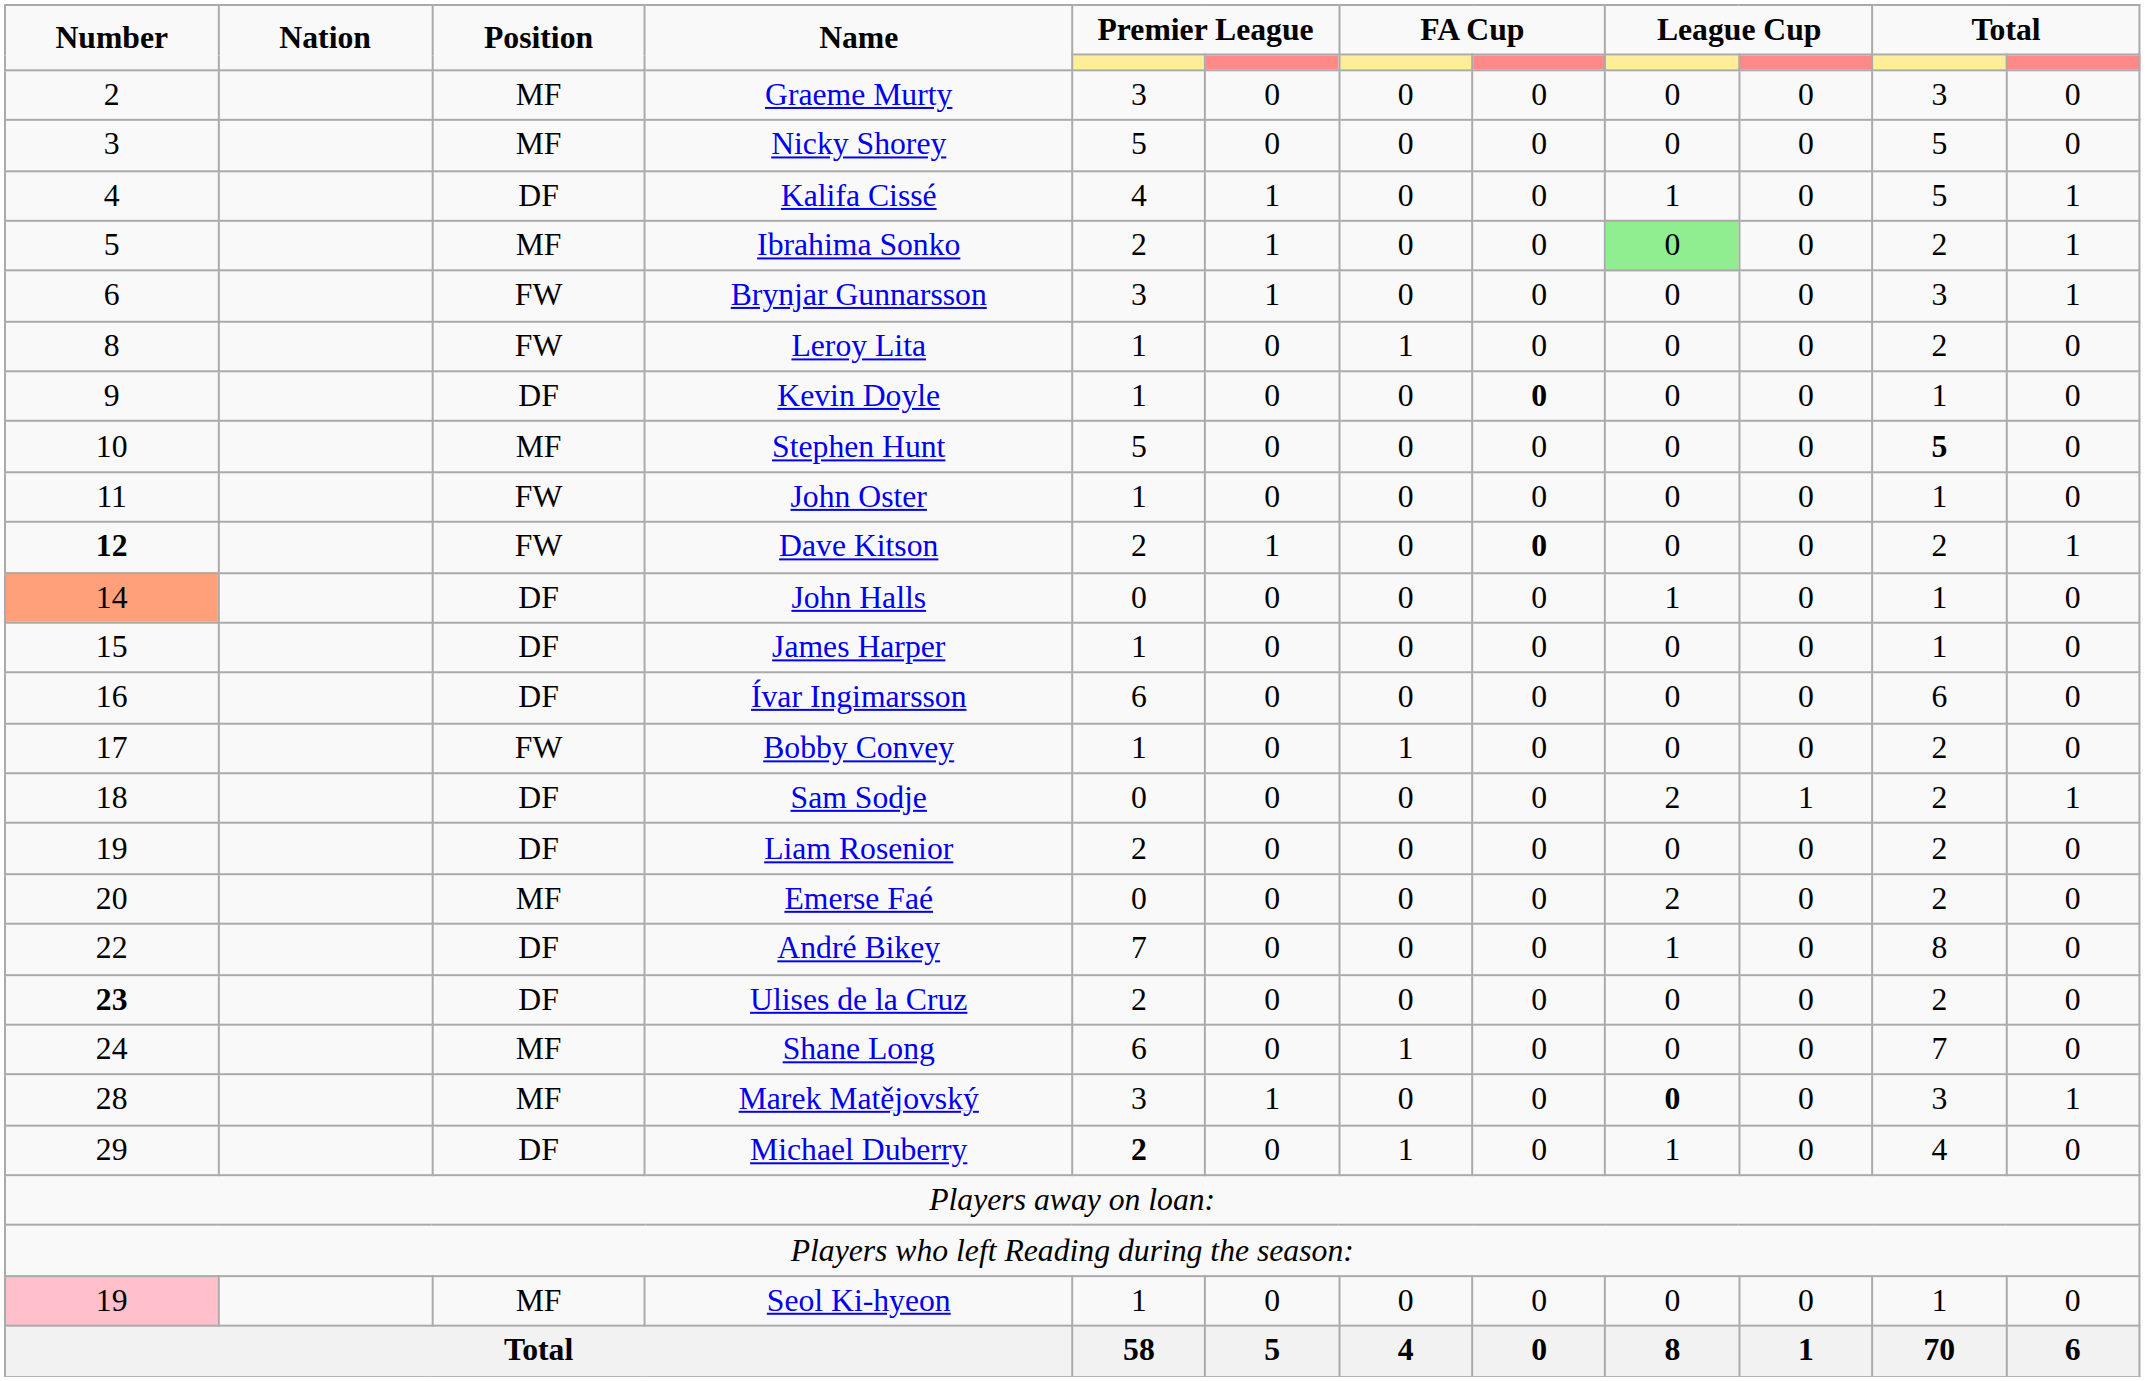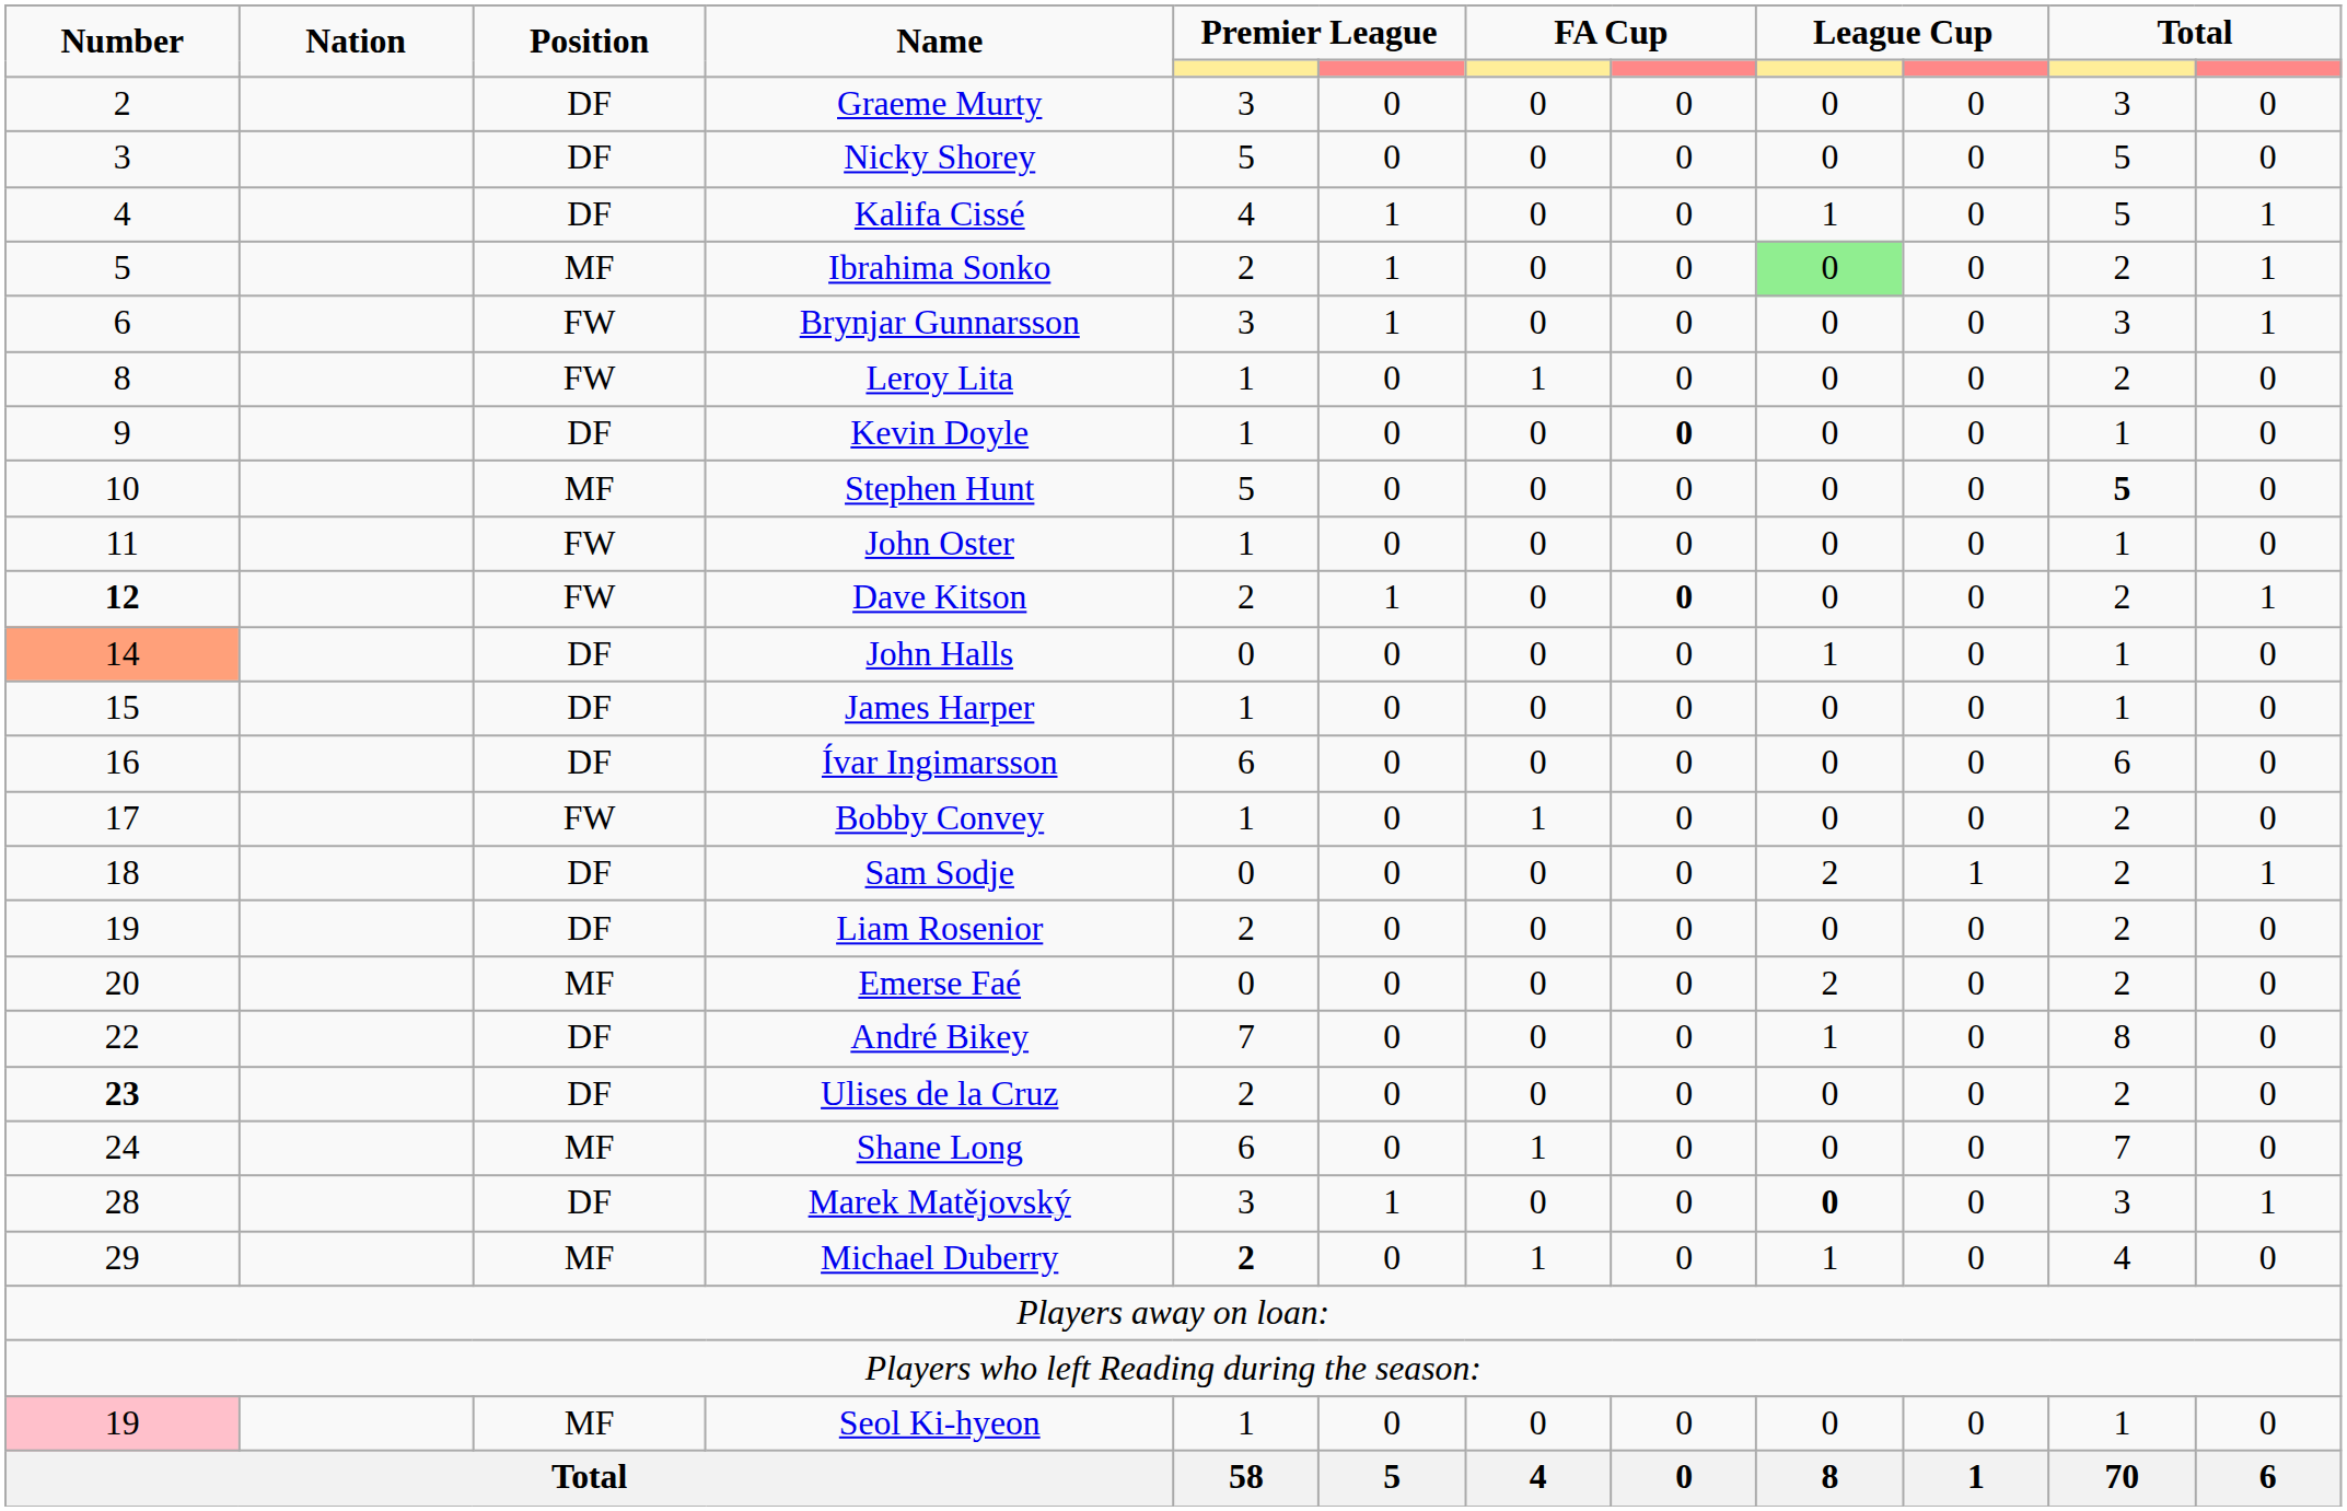 <table class="wikitable" style="font-size: 100%; text-align: center;">
 <tr>
 <td rowspan="2" width="10%" align="center"><strong>Number</strong></td>
 <td rowspan="2" width="10%" align="center"><strong>Nation</strong></td>
 <td rowspan="2" width="10%" align="center"><strong>Position</strong></td>
 <td rowspan="2" width="20%" align="center"><strong>Name</strong></td>
 <td colspan="2" align="center"><strong>Premier League</strong></td>
 <td colspan="2" align="center"><strong>FA Cup</strong></td>
 <td colspan="2" align="center"><strong>League Cup</strong></td>
 <td colspan="2" align="center"><strong>Total</strong></td>
 </tr>
 <tr>
 <th width=60 style="background: #FFEE99"></th>
 <th width=60 style="background: #FF8888"></th>
 <th width=60 style="background: #FFEE99"></th>
 <th width=60 style="background: #FF8888"></th>
 <th width=60 style="background: #FFEE99"></th>
 <th width=60 style="background: #FF8888"></th>
 <th width=60 style="background: #FFEE99"></th>
 <th width=60 style="background: #FF8888"></th>
 </tr>
 <tr>
 <td>2</td>
 <td></td>
-<td>MF</td>
+<td>DF</td>
 <td><a href='#'>Graeme Murty</a></td>
 <td>3</td>
 <td>0</td>
 <td>0</td>
 <td>0</td>
 <td>0</td>
 <td>0</td>
 <td>3</td>
 <td>0</td>
 </tr>
 <tr>
 <td>3</td>
 <td></td>
-<td>MF</td>
+<td>DF</td>
 <td><a href='#'>Nicky Shorey</a></td>
 <td>5</td>
 <td>0</td>
 <td>0</td>
 <td>0</td>
 <td>0</td>
 <td>0</td>
 <td>5</td>
 <td>0</td>
 </tr>
 <tr>
 <td>4</td>
 <td></td>
 <td>DF</td>
 <td><a href='#'>Kalifa Cissé</a></td>
 <td>4</td>
 <td>1</td>
 <td>0</td>
 <td>0</td>
 <td>1</td>
 <td>0</td>
 <td>5</td>
 <td>1</td>
 </tr>
 <tr>
 <td>5</td>
 <td></td>
 <td>MF</td>
 <td><a href='#'>Ibrahima Sonko</a></td>
 <td>2</td>
 <td>1</td>
 <td>0</td>
 <td>0</td>
 <td style="background: lightgreen;">0</td>
 <td>0</td>
 <td>2</td>
 <td>1</td>
 </tr>
 <tr>
 <td>6</td>
 <td></td>
 <td>FW</td>
 <td><a href='#'>Brynjar Gunnarsson</a></td>
 <td>3</td>
 <td>1</td>
 <td>0</td>
 <td>0</td>
 <td>0</td>
 <td>0</td>
 <td>3</td>
 <td>1</td>
 </tr>
 <tr>
 <td>8</td>
 <td></td>
 <td>FW</td>
 <td><a href='#'>Leroy Lita</a></td>
 <td>1</td>
 <td>0</td>
 <td>1</td>
 <td>0</td>
 <td>0</td>
 <td>0</td>
 <td>2</td>
 <td>0</td>
 </tr>
 <tr>
 <td>9</td>
 <td></td>
 <td>DF</td>
 <td><a href='#'>Kevin Doyle</a></td>
 <td>1</td>
 <td>0</td>
 <td>0</td>
 <td><strong>0</strong></td>
 <td>0</td>
 <td>0</td>
 <td>1</td>
 <td>0</td>
 </tr>
 <tr>
 <td>10</td>
 <td></td>
 <td>MF</td>
 <td><a href='#'>Stephen Hunt</a></td>
 <td>5</td>
 <td>0</td>
 <td>0</td>
 <td>0</td>
 <td>0</td>
 <td>0</td>
 <td><strong>5</strong></td>
 <td>0</td>
 </tr>
 <tr>
 <td>11</td>
 <td></td>
 <td>FW</td>
 <td><a href='#'>John Oster</a></td>
 <td>1</td>
 <td>0</td>
 <td>0</td>
 <td>0</td>
 <td>0</td>
 <td>0</td>
 <td>1</td>
 <td>0</td>
 </tr>
 <tr>
 <td><strong>12</strong></td>
 <td></td>
 <td>FW</td>
 <td><a href='#'>Dave Kitson</a></td>
 <td>2</td>
 <td>1</td>
 <td>0</td>
 <td><strong>0</strong></td>
 <td>0</td>
 <td>0</td>
 <td>2</td>
 <td>1</td>
 </tr>
 <tr>
 <td style="background: lightsalmon;">14</td>
 <td></td>
 <td>DF</td>
 <td><a href='#'>John Halls</a></td>
 <td>0</td>
 <td>0</td>
 <td>0</td>
 <td>0</td>
 <td>1</td>
 <td>0</td>
 <td>1</td>
 <td>0</td>
 </tr>
 <tr>
 <td>15</td>
 <td></td>
 <td>DF</td>
 <td><a href='#'>James Harper</a></td>
 <td>1</td>
 <td>0</td>
 <td>0</td>
 <td>0</td>
 <td>0</td>
 <td>0</td>
 <td>1</td>
 <td>0</td>
 </tr>
 <tr>
 <td>16</td>
 <td></td>
 <td>DF</td>
 <td><a href='#'>Ívar Ingimarsson</a></td>
 <td>6</td>
 <td>0</td>
 <td>0</td>
 <td>0</td>
 <td>0</td>
 <td>0</td>
 <td>6</td>
 <td>0</td>
 </tr>
 <tr>
 <td>17</td>
 <td></td>
 <td>FW</td>
 <td><a href='#'>Bobby Convey</a></td>
 <td>1</td>
 <td>0</td>
 <td>1</td>
 <td>0</td>
 <td>0</td>
 <td>0</td>
 <td>2</td>
 <td>0</td>
 </tr>
 <tr>
 <td>18</td>
 <td></td>
 <td>DF</td>
 <td><a href='#'>Sam Sodje</a></td>
 <td>0</td>
 <td>0</td>
 <td>0</td>
 <td>0</td>
 <td>2</td>
 <td>1</td>
 <td>2</td>
 <td>1</td>
 </tr>
 <tr>
 <td>19</td>
 <td></td>
 <td>DF</td>
 <td><a href='#'>Liam Rosenior</a></td>
 <td>2</td>
 <td>0</td>
 <td>0</td>
 <td>0</td>
 <td>0</td>
 <td>0</td>
 <td>2</td>
 <td>0</td>
 </tr>
 <tr>
 <td>20</td>
 <td></td>
 <td>MF</td>
 <td><a href='#'>Emerse Faé</a></td>
 <td>0</td>
 <td>0</td>
 <td>0</td>
 <td>0</td>
 <td>2</td>
 <td>0</td>
 <td>2</td>
 <td>0</td>
 </tr>
 <tr>
 <td>22</td>
 <td></td>
 <td>DF</td>
 <td><a href='#'>André Bikey</a></td>
 <td>7</td>
 <td>0</td>
 <td>0</td>
 <td>0</td>
 <td>1</td>
 <td>0</td>
 <td>8</td>
 <td>0</td>
 </tr>
 <tr>
 <td><strong>23</strong></td>
 <td></td>
 <td>DF</td>
 <td><a href='#'>Ulises de la Cruz</a></td>
 <td>2</td>
 <td>0</td>
 <td>0</td>
 <td>0</td>
 <td>0</td>
 <td>0</td>
 <td>2</td>
 <td>0</td>
 </tr>
 <tr>
 <td>24</td>
 <td></td>
 <td>MF</td>
 <td><a href='#'>Shane Long</a></td>
 <td>6</td>
 <td>0</td>
 <td>1</td>
 <td>0</td>
 <td>0</td>
 <td>0</td>
 <td>7</td>
 <td>0</td>
 </tr>
 <tr>
 <td>28</td>
 <td></td>
-<td>MF</td>
+<td>DF</td>
 <td><a href='#'>Marek Matějovský</a></td>
 <td>3</td>
 <td>1</td>
 <td>0</td>
 <td>0</td>
 <td><strong>0</strong></td>
 <td>0</td>
 <td>3</td>
 <td>1</td>
 </tr>
 <tr>
 <td>29</td>
 <td></td>
-<td>DF</td>
+<td>MF</td>
 <td><a href='#'>Michael Duberry</a></td>
 <td><strong>2</strong></td>
 <td>0</td>
 <td>1</td>
 <td>0</td>
 <td>1</td>
 <td>0</td>
 <td>4</td>
 <td>0</td>
 </tr>
 <tr>
 <td colspan="13"><em>Players away on loan:</em></td>
 </tr>
 <tr>
 <td colspan="13"><em>Players who left Reading during the season:</em></td>
 </tr>
 <tr>
 <td style="background: pink;">19</td>
 <td></td>
 <td>MF</td>
 <td><a href='#'>Seol Ki-hyeon</a></td>
 <td>1</td>
 <td>0</td>
 <td>0</td>
 <td>0</td>
 <td>0</td>
 <td>0</td>
 <td>1</td>
 <td>0</td>
 </tr>
 <tr>
 <th colspan=4>Total</th>
 <th>58</th>
 <th>5</th>
 <th>4</th>
 <th>0</th>
 <th>8</th>
 <th>1</th>
 <th>70</th>
 <th>6</th>
 </tr>
 </table>
